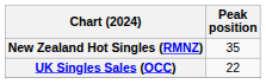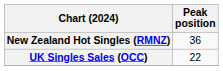 <table class="wikitable sortable plainrowheaders" style="text-align:center">
 <tr>
 <th scope="col">Chart (2024)</th>
 <th scope="col">Peak<br>position</th>
 </tr>
 <tr>
 <th scope="row">New Zealand Hot Singles (<a href='#'>RMNZ</a>)</th>
-<td>35</td>
+<td>36</td>
 </tr>
 <tr>
 <th scope="row"><a href='#'>UK Singles Sales</a> (<a href='#'>OCC</a>)</th>
 <td>22</td>
 </tr>
 <tr>
 </tr>
 <tr>
 </tr>
 </table>
